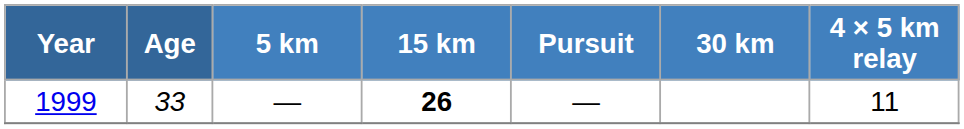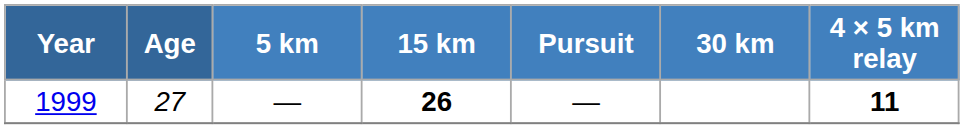 <table class="wikitable" style="font-size:95%; text-align:center; border:grey solid 1px; border-collapse:collapse; background:#ffffff;">
 <tr>
 <th style="background-color:#369; color:white; width:60px;"> Year </th>
 <th style="background-color:#369; color:white; width:40px;"> Age </th>
 <th style="background-color:#4180be; color:white; width:75px;"> 5 km </th>
 <th style="background-color:#4180be; color:white; width:75px;"> 15 km </th>
 <th style="background-color:#4180be; color:white; width:75px;"> Pursuit </th>
 <th style="background-color:#4180be; color:white; width:75px;"> 30 km </th>
 <th style="background-color:#4180be; color:white; width:75px;"> 4 × 5 km <br> relay </th>
 </tr>
 <tr>
 <td><a href='#'>1999</a></td>
-<td><em>33</em></td>
+<td><em>27</em></td>
 <td>—</td>
 <td><strong>26</strong></td>
 <td>—</td>
 <td></td>
-<td>11</td>
+<td><strong>11</strong></td>
 </tr>
 <tr>
 </tr>
 </table>
